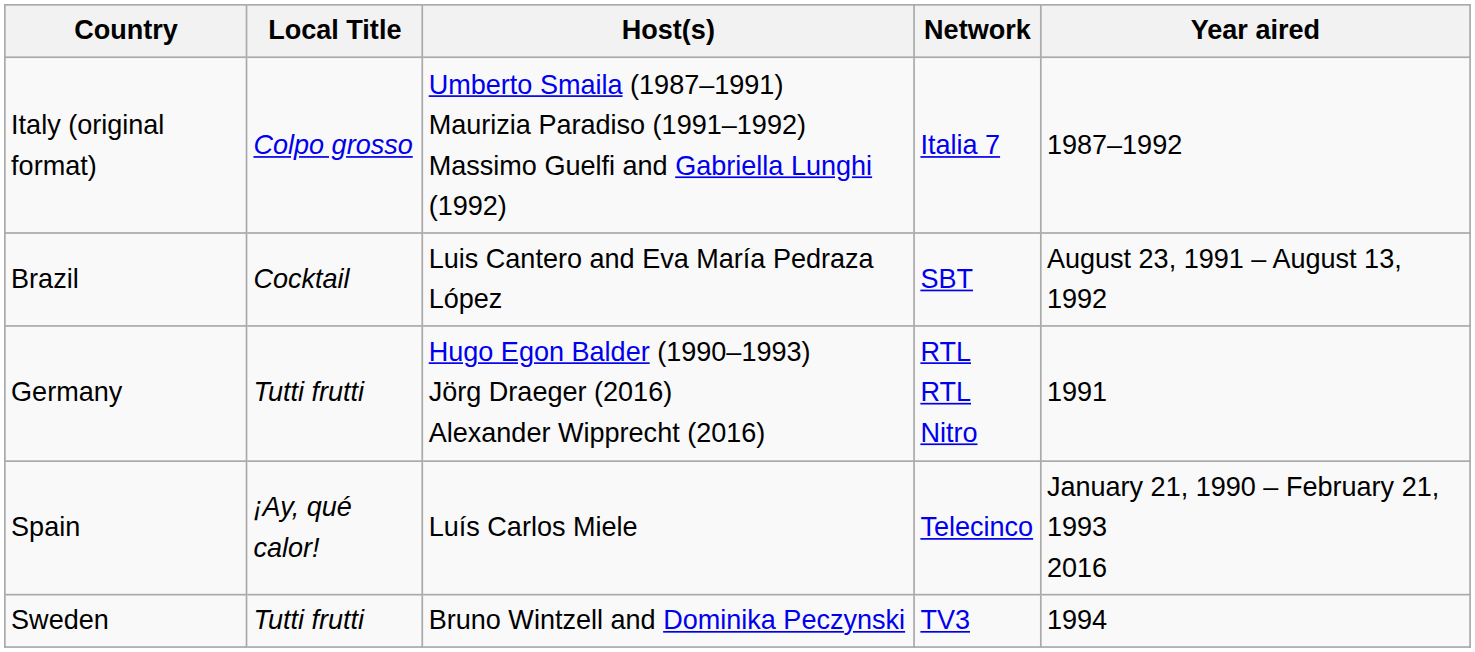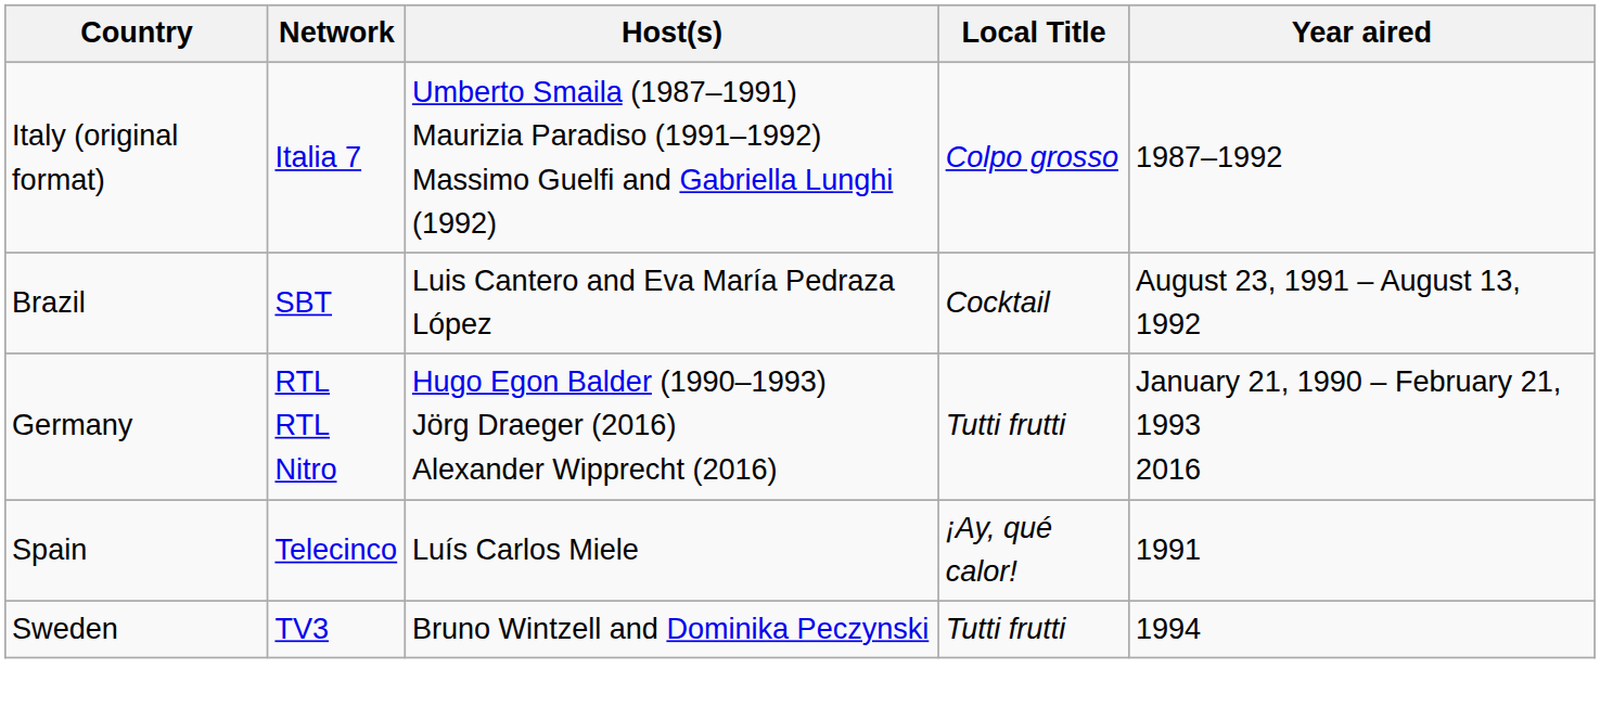 <table class="wikitable" style="line-height:1.5em;">
 <tr>
 <th>Country</th>
+<th>Network</th>
+<th>Host(s)</th>
 <th>Local Title</th>
-<th>Host(s)</th>
-<th>Network</th>
 <th>Year aired</th>
 </tr>
 <tr>
 <td> Italy (original format)</td>
+<td><a href='#'>Italia 7</a></td>
+<td><a href='#'>Umberto Smaila</a> (1987–1991)<br>Maurizia Paradiso (1991–1992)<br>Massimo Guelfi and <a href='#'>Gabriella Lunghi</a> (1992)</td>
 <td><em><a href='#'>Colpo grosso</a></em></td>
-<td><a href='#'>Umberto Smaila</a> (1987–1991)<br>Maurizia Paradiso (1991–1992)<br>Massimo Guelfi and <a href='#'>Gabriella Lunghi</a> (1992)</td>
-<td><a href='#'>Italia 7</a></td>
 <td>1987–1992</td>
 </tr>
 <tr>
 <td> Brazil</td>
+<td><a href='#'>SBT</a></td>
+<td>Luis Cantero and Eva María Pedraza López</td>
 <td><em>Cocktail</em></td>
-<td>Luis Cantero and Eva María Pedraza López</td>
-<td><a href='#'>SBT</a></td>
 <td>August 23, 1991 – August 13, 1992</td>
 </tr>
 <tr>
 <td> Germany</td>
+<td><a href='#'>RTL</a><br><a href='#'>RTL Nitro</a></td>
+<td><a href='#'>Hugo Egon Balder</a> (1990–1993)<br>Jörg Draeger (2016)<br>Alexander Wipprecht (2016)</td>
 <td><em>Tutti frutti</em></td>
-<td><a href='#'>Hugo Egon Balder</a> (1990–1993)<br>Jörg Draeger (2016)<br>Alexander Wipprecht (2016)</td>
-<td><a href='#'>RTL</a><br><a href='#'>RTL Nitro</a></td>
+<td>January 21, 1990 – February 21, 1993<br>2016</td>
+</tr>
+<tr>
+<td> Spain</td>
+<td><a href='#'>Telecinco</a></td>
+<td>Luís Carlos Miele</td>
+<td><em>¡Ay, qué calor!</em></td>
 <td>1991</td>
 </tr>
 <tr>
-<td> Spain</td>
-<td><em>¡Ay, qué calor!</em></td>
-<td>Luís Carlos Miele</td>
-<td><a href='#'>Telecinco</a></td>
-<td>January 21, 1990 – February 21, 1993<br>2016</td>
-</tr>
-<tr>
 <td> Sweden</td>
+<td><a href='#'>TV3</a></td>
+<td>Bruno Wintzell and <a href='#'>Dominika Peczynski</a></td>
 <td><em>Tutti frutti</em></td>
-<td>Bruno Wintzell and <a href='#'>Dominika Peczynski</a></td>
-<td><a href='#'>TV3</a></td>
 <td>1994</td>
 </tr>
 </table>
